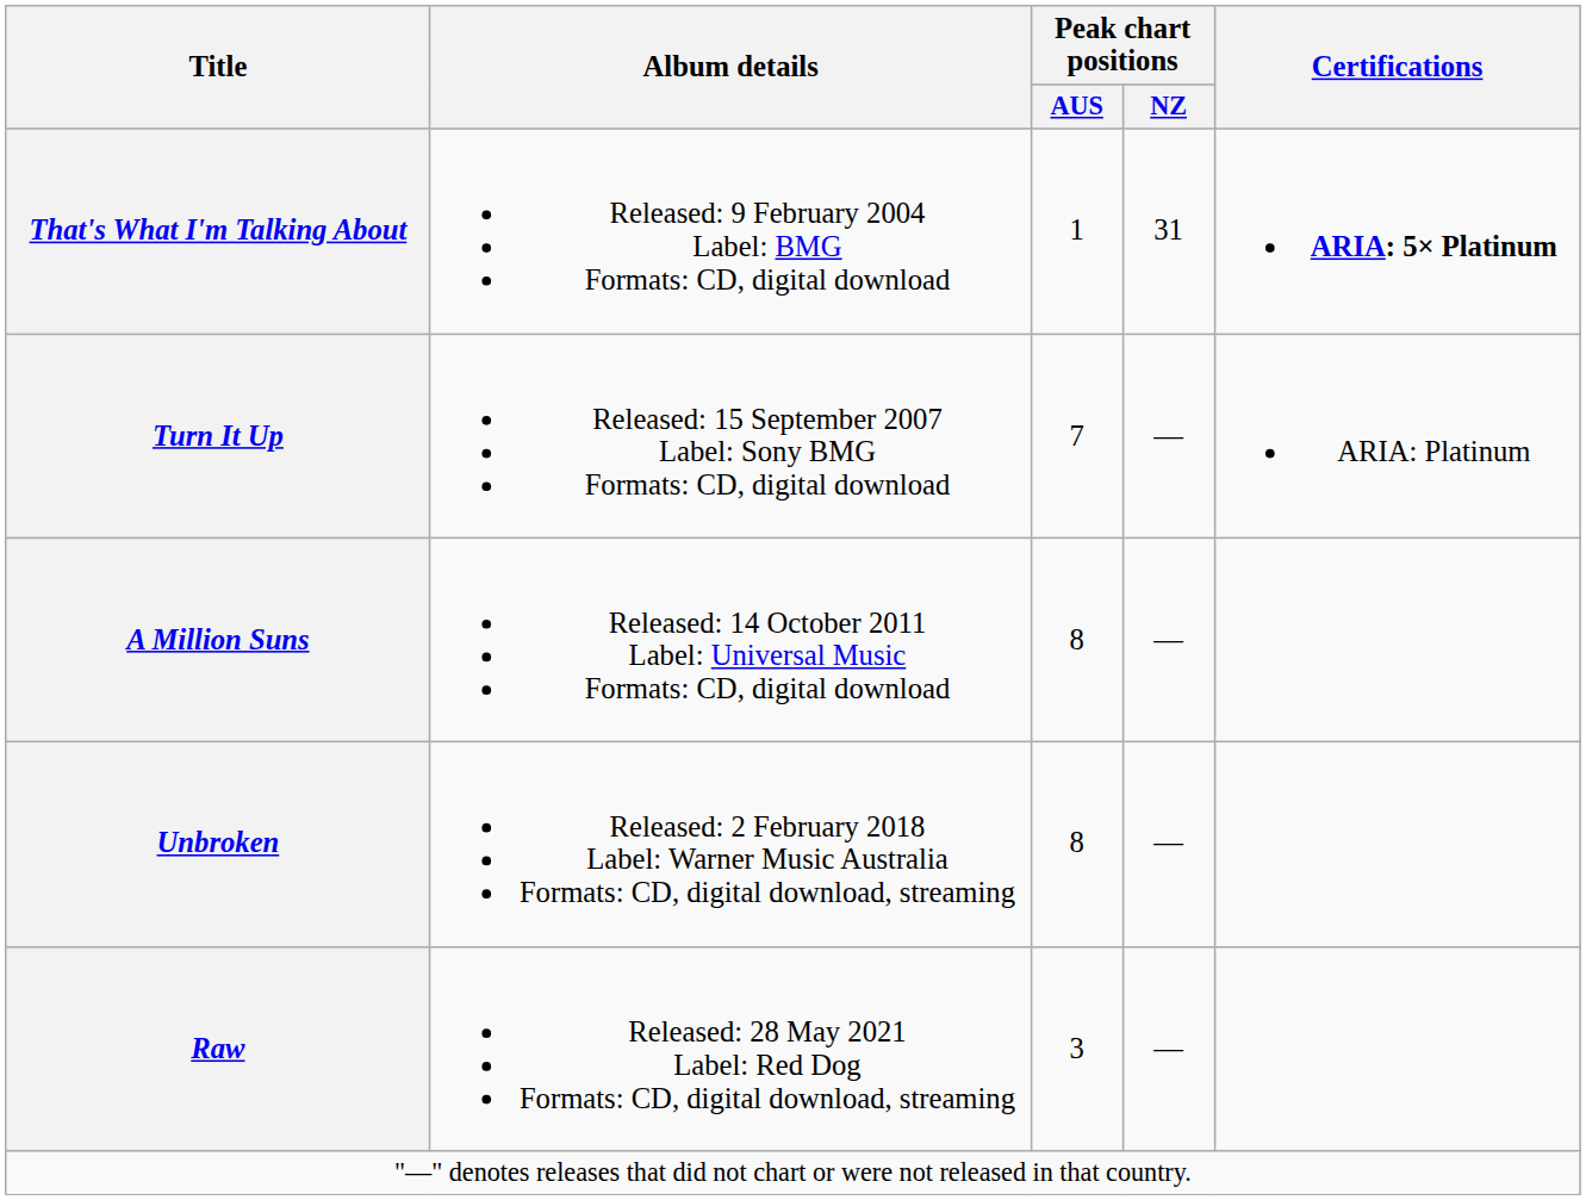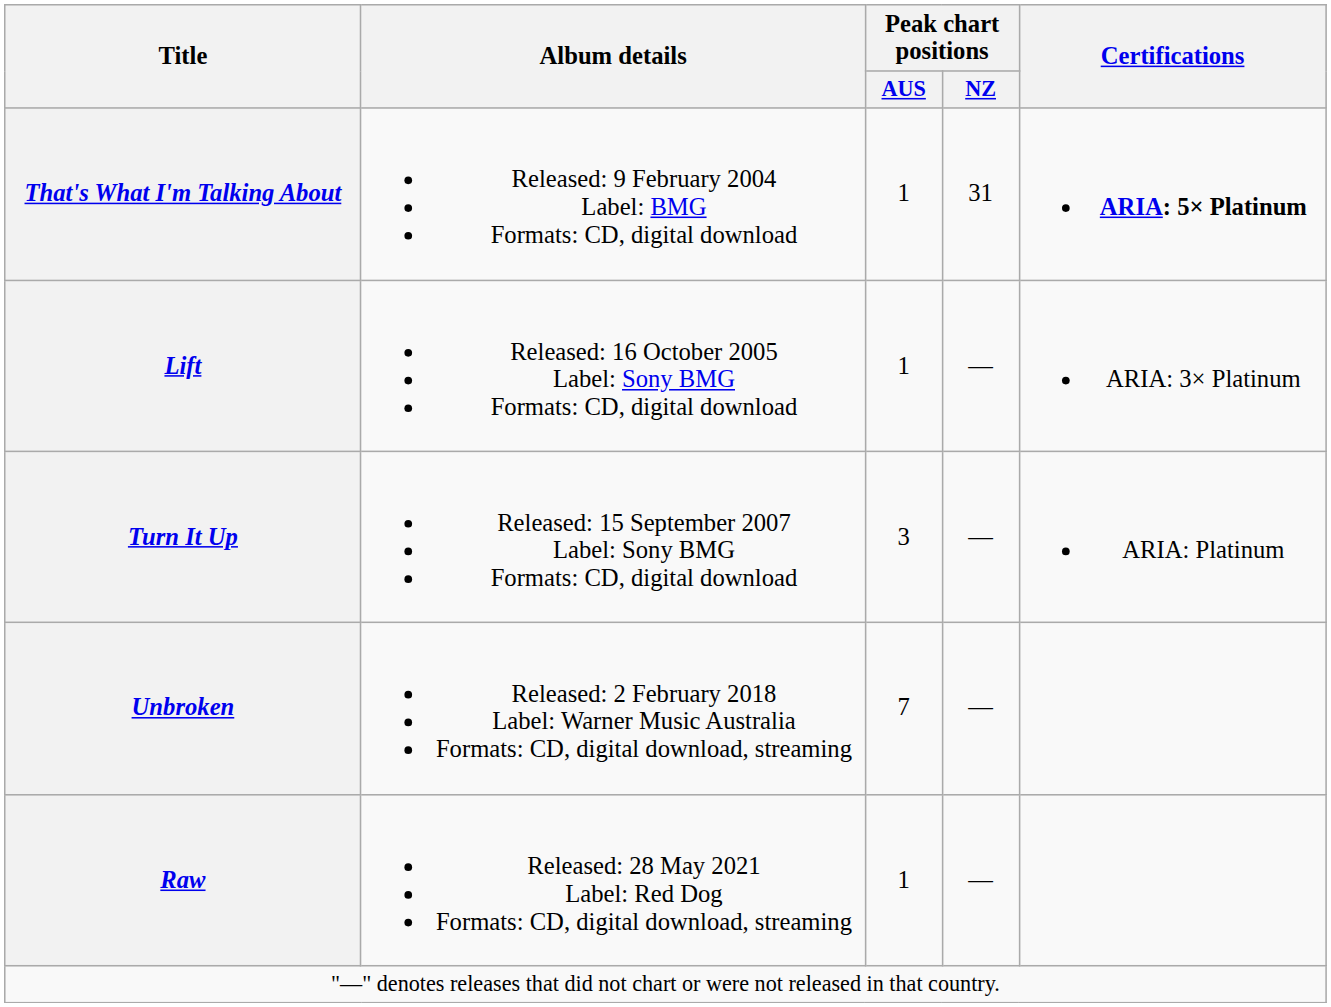 <table class="wikitable plainrowheaders" style="text-align:center;">
 <tr>
 <th scope="col" rowspan="2" style="width:14em;">Title</th>
 <th scope="col" rowspan="2" style="width:20em;">Album details</th>
 <th scope="col" colspan="2">Peak chart positions</th>
 <th scope="col" rowspan="2" style="width:12em;"><a href='#'>Certifications</a></th>
 </tr>
 <tr>
 <th scope="col" style="width:3em;font-size:90%;"><a href='#'>AUS</a><br></th>
 <th scope="col" style="width:3em;font-size:90%;"><a href='#'>NZ</a><br></th>
 </tr>
 <tr>
 <th scope="row"><em><a href='#'>That's What I'm Talking About</a></em></th>
 <td><br><ul><li>Released: 9 February 2004</li><li>Label: <a href='#'>BMG</a></li><li>Formats: CD, digital download</li></ul></td>
 <td>1</td>
 <td>31</td>
 <td><strong><br><ul><li><a href='#'>ARIA</a>: 5× Platinum</li></ul></strong></td>
 </tr>
 <tr>
+<th scope="row"><em><a href='#'>Lift</a></em></th>
+<td><br><ul><li>Released: 16 October 2005</li><li>Label: <a href='#'>Sony BMG</a></li><li>Formats: CD, digital download</li></ul></td>
+<td>1</td>
+<td>—</td>
+<td><br><ul><li>ARIA: 3× Platinum</li></ul></td>
+</tr>
+<tr>
 <th scope="row"><em><a href='#'>Turn It Up</a></em></th>
 <td><br><ul><li>Released: 15 September 2007</li><li>Label: Sony BMG</li><li>Formats: CD, digital download</li></ul></td>
-<td>7</td>
+<td>3</td>
 <td>—</td>
 <td><br><ul><li>ARIA: Platinum</li></ul></td>
 </tr>
 <tr>
-<th scope="row"><em><a href='#'>A Million Suns</a></em></th>
-<td><br><ul><li>Released: 14 October 2011</li><li>Label: <a href='#'>Universal Music</a></li><li>Formats: CD, digital download</li></ul></td>
-<td>8</td>
-<td>—</td>
-<td></td>
-</tr>
-<tr>
 <th scope="row"><em><a href='#'>Unbroken</a></em></th>
 <td><br><ul><li>Released: 2 February 2018</li><li>Label: Warner Music Australia</li><li>Formats: CD, digital download, streaming</li></ul></td>
-<td>8</td>
+<td>7</td>
 <td>—</td>
 <td></td>
 </tr>
 <tr>
 <th scope="row"><em><a href='#'>Raw</a></em></th>
 <td><br><ul><li>Released: 28 May 2021</li><li>Label: Red Dog</li><li>Formats: CD, digital download, streaming</li></ul></td>
-<td>3</td>
+<td>1</td>
 <td>—</td>
 <td></td>
 </tr>
 <tr>
 <td colspan="5" style="font-size:90%">"—" denotes releases that did not chart or were not released in that country.</td>
 </tr>
 </table>
